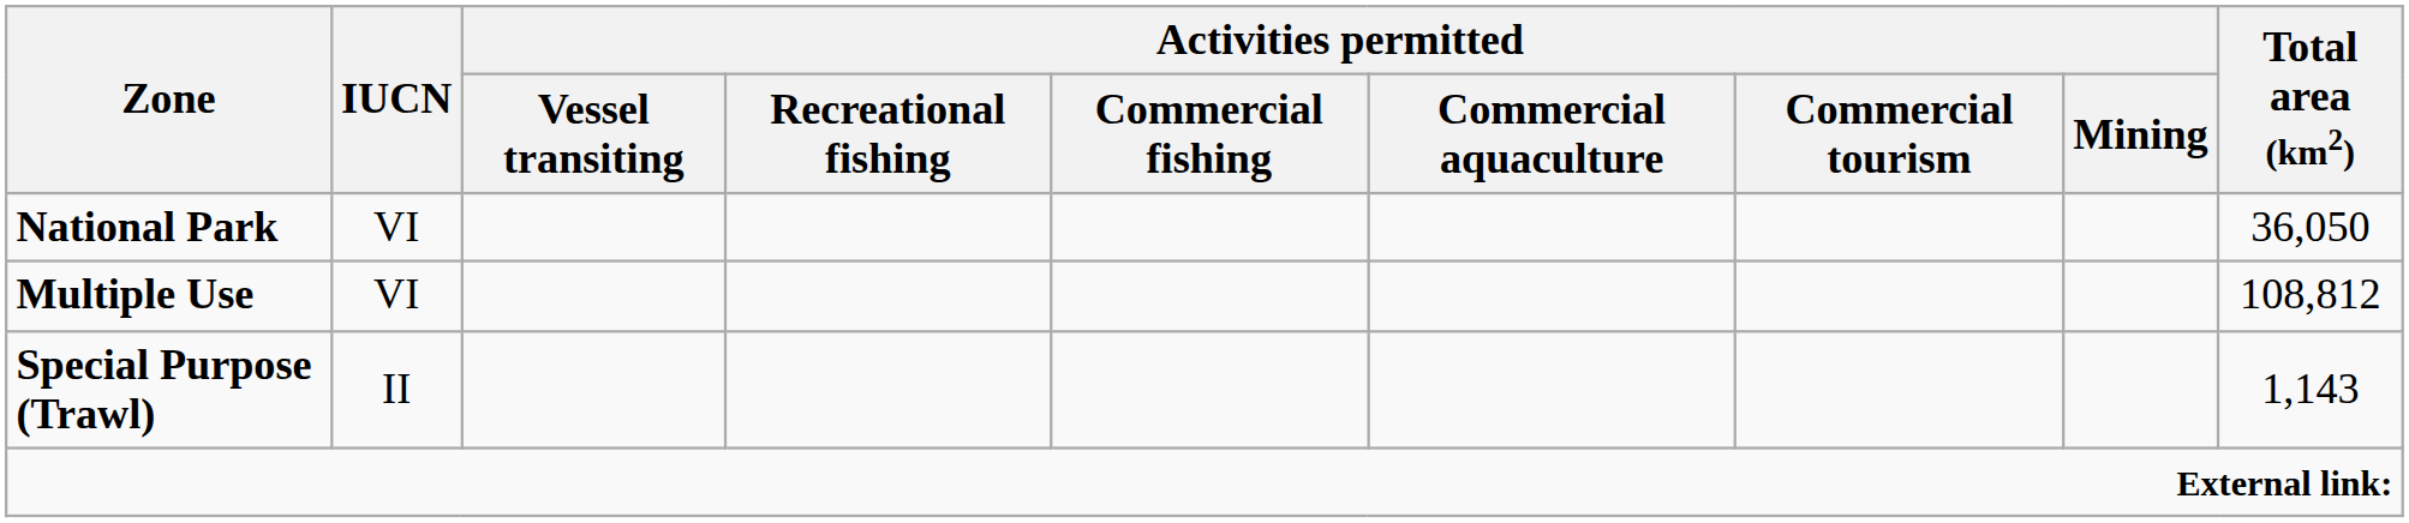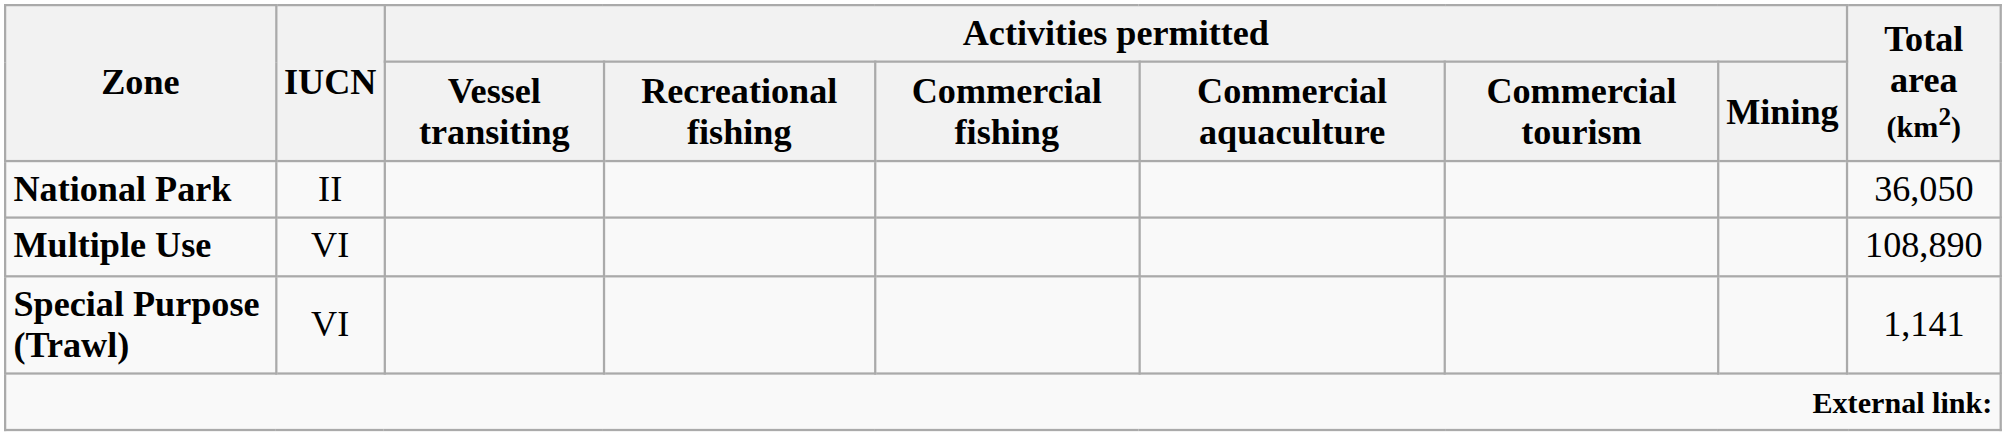 <table class="wikitable" style="text-align:center; margin-left:auto; margin-right:auto; border:none;">
 <tr>
 <th rowspan=2>Zone</th>
 <th rowspan=2>IUCN</th>
 <th colspan=6>Activities permitted</th>
 <th rowspan=2>Total area<br><small>(km<sup>2</sup>)</small></th>
 </tr>
 <tr>
 <th>Vessel transiting</th>
 <th>Recreational fishing</th>
 <th>Commercial fishing</th>
 <th>Commercial aquaculture</th>
 <th>Commercial tourism</th>
 <th>Mining</th>
 </tr>
 <tr>
 <td style="text-align:left"><strong>National Park</strong></td>
-<td>VI</td>
+<td>II</td>
 <td></td>
 <td></td>
 <td></td>
 <td></td>
 <td></td>
 <td></td>
 <td>36,050</td>
 </tr>
 <tr>
 <td style="text-align:left"><strong>Multiple Use</strong></td>
 <td>VI</td>
 <td></td>
 <td></td>
 <td></td>
 <td></td>
 <td></td>
 <td></td>
-<td>108,812</td>
+<td>108,890</td>
 </tr>
 <tr>
 <td style="text-align:left"><strong>Special Purpose (Trawl)</strong></td>
-<td>II</td>
+<td>VI</td>
 <td></td>
 <td></td>
 <td></td>
 <td></td>
 <td></td>
 <td></td>
-<td>1,143</td>
+<td>1,141</td>
 </tr>
 <tr>
 <td style="text-align:right" colspan=99><small><strong>External link:</strong> </small></td>
 </tr>
 </table>
